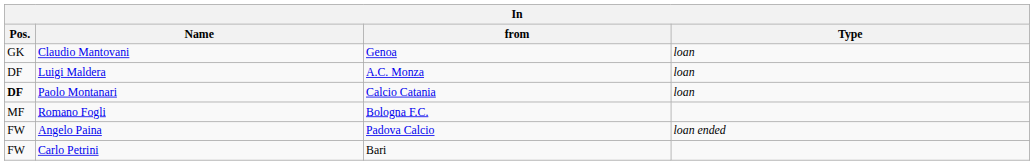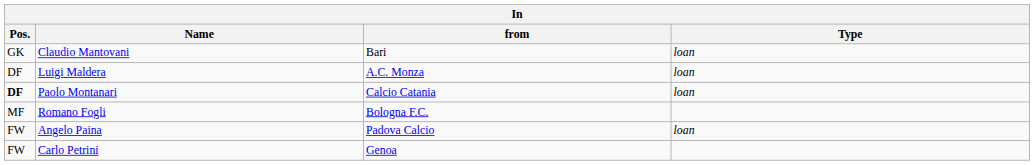 <table class="wikitable" style="font-size:90%;width:99%;">
 <tr>
 <th colspan="4">In</th>
 </tr>
 <tr>
 <th width=3%>Pos.</th>
 <th width=32%>Name</th>
 <th width=30%>from</th>
 <th width=35%>Type</th>
 </tr>
 <tr>
 <td>GK</td>
 <td><a href='#'>Claudio Mantovani</a></td>
-<td><a href='#'>Genoa</a></td>
+<td>Bari</td>
 <td><em>loan</em></td>
 </tr>
 <tr>
 <td>DF</td>
 <td><a href='#'>Luigi Maldera</a></td>
 <td><a href='#'>A.C. Monza</a></td>
 <td><em>loan</em></td>
 </tr>
 <tr>
 <td><strong>DF</strong></td>
 <td><a href='#'>Paolo Montanari</a></td>
 <td><a href='#'>Calcio Catania</a></td>
 <td><em>loan</em></td>
 </tr>
 <tr>
 <td>MF</td>
 <td><a href='#'>Romano Fogli</a></td>
 <td><a href='#'>Bologna F.C.</a></td>
 <td></td>
 </tr>
 <tr>
 <td>FW</td>
 <td><a href='#'>Angelo Paina</a></td>
 <td><a href='#'>Padova Calcio</a></td>
-<td><em>loan ended</em></td>
+<td><em>loan</em></td>
 </tr>
 <tr>
 <td>FW</td>
 <td><a href='#'>Carlo Petrini</a></td>
-<td>Bari</td>
+<td><a href='#'>Genoa</a></td>
 <td></td>
 </tr>
 </table>
